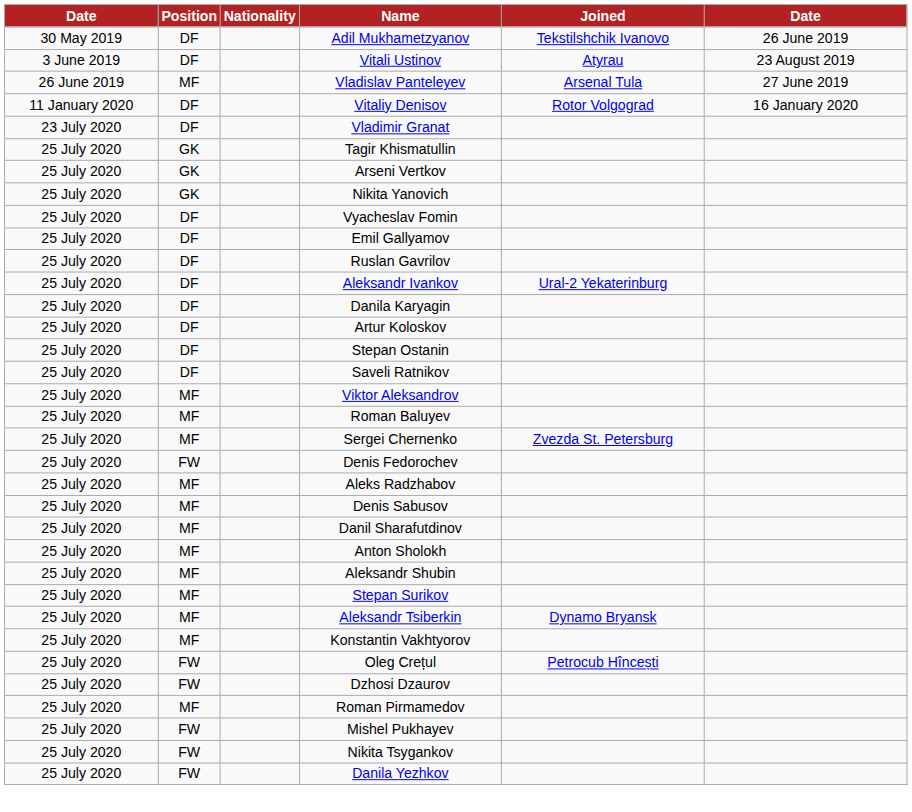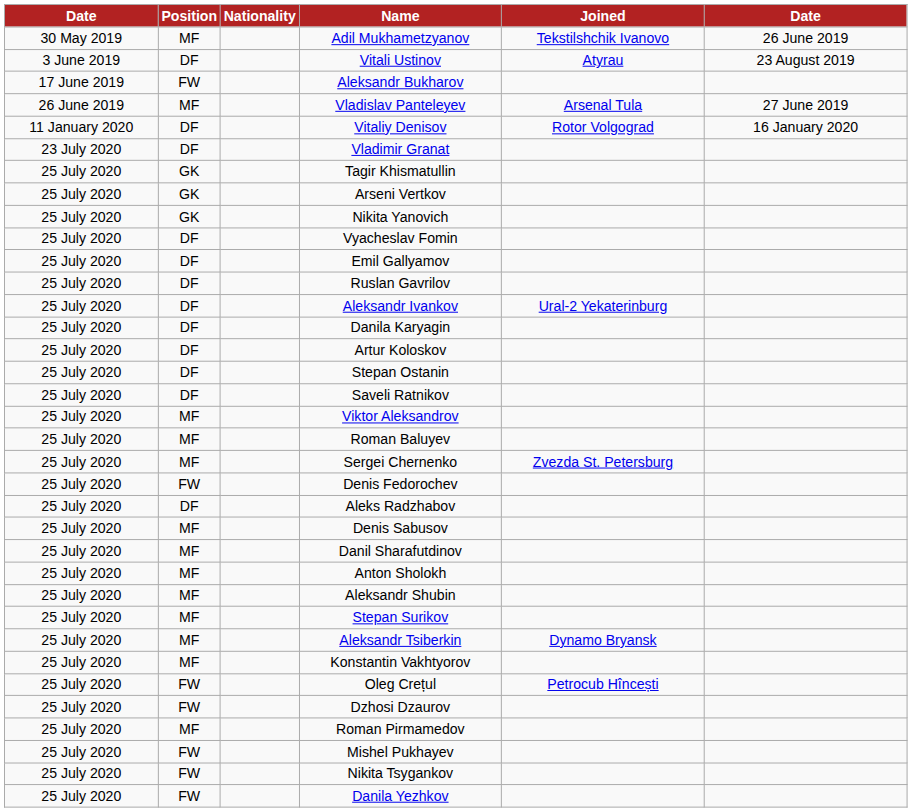 <table class="wikitable"  style="text-align:center; font-size:90%; ">
 <tr>
 <th style="background:#B22222; color:white; width:150px;">Date</th>
 <th style="background:#B22222; color:white; width:50px;">Position</th>
 <th style="background:#B22222; color:white; width:50px;">Nationality</th>
 <th style="background:#B22222; color:white; width:200px;">Name</th>
 <th style="background:#B22222; color:white; width:200px;">Joined</th>
 <th style="background:#B22222; color:white; width:200px;">Date</th>
 </tr>
 <tr>
 <td>30 May 2019</td>
-<td>DF</td>
+<td>MF</td>
 <td></td>
 <td><a href='#'>Adil Mukhametzyanov</a></td>
 <td><a href='#'>Tekstilshchik Ivanovo</a></td>
 <td>26 June 2019</td>
 </tr>
 <tr>
 <td>3 June 2019</td>
 <td>DF</td>
 <td></td>
 <td><a href='#'>Vitali Ustinov</a></td>
 <td><a href='#'>Atyrau</a></td>
 <td>23 August 2019</td>
+</tr>
+<tr>
+<td>17 June 2019</td>
+<td>FW</td>
+<td></td>
+<td><a href='#'>Aleksandr Bukharov</a></td>
+<td></td>
+<td></td>
 </tr>
 <tr>
 <td>26 June 2019</td>
 <td>MF</td>
 <td></td>
 <td><a href='#'>Vladislav Panteleyev</a></td>
 <td><a href='#'>Arsenal Tula</a></td>
 <td>27 June 2019</td>
 </tr>
 <tr>
 <td>11 January 2020</td>
 <td>DF</td>
 <td></td>
 <td><a href='#'>Vitaliy Denisov</a></td>
 <td><a href='#'>Rotor Volgograd</a></td>
 <td>16 January 2020</td>
 </tr>
 <tr>
 <td>23 July 2020</td>
 <td>DF</td>
 <td></td>
 <td><a href='#'>Vladimir Granat</a></td>
 <td></td>
 <td></td>
 </tr>
 <tr>
 <td>25 July 2020</td>
 <td>GK</td>
 <td></td>
 <td>Tagir Khismatullin</td>
 <td></td>
 <td></td>
 </tr>
 <tr>
 <td>25 July 2020</td>
 <td>GK</td>
 <td></td>
 <td>Arseni Vertkov</td>
 <td></td>
 <td></td>
 </tr>
 <tr>
 <td>25 July 2020</td>
 <td>GK</td>
 <td></td>
 <td>Nikita Yanovich</td>
 <td></td>
 <td></td>
 </tr>
 <tr>
 <td>25 July 2020</td>
 <td>DF</td>
 <td></td>
 <td>Vyacheslav Fomin</td>
 <td></td>
 <td></td>
 </tr>
 <tr>
 <td>25 July 2020</td>
 <td>DF</td>
 <td></td>
 <td>Emil Gallyamov</td>
 <td></td>
 <td></td>
 </tr>
 <tr>
 <td>25 July 2020</td>
 <td>DF</td>
 <td></td>
 <td>Ruslan Gavrilov</td>
 <td></td>
 <td></td>
 </tr>
 <tr>
 <td>25 July 2020</td>
 <td>DF</td>
 <td></td>
 <td><a href='#'>Aleksandr Ivankov</a></td>
 <td><a href='#'>Ural-2 Yekaterinburg</a></td>
 <td></td>
 </tr>
 <tr>
 <td>25 July 2020</td>
 <td>DF</td>
 <td></td>
 <td>Danila Karyagin</td>
 <td></td>
 <td></td>
 </tr>
 <tr>
 <td>25 July 2020</td>
 <td>DF</td>
 <td></td>
 <td>Artur Koloskov</td>
 <td></td>
 <td></td>
 </tr>
 <tr>
 <td>25 July 2020</td>
 <td>DF</td>
 <td></td>
 <td>Stepan Ostanin</td>
 <td></td>
 <td></td>
 </tr>
 <tr>
 <td>25 July 2020</td>
 <td>DF</td>
 <td></td>
 <td>Saveli Ratnikov</td>
 <td></td>
 <td></td>
 </tr>
 <tr>
 <td>25 July 2020</td>
 <td>MF</td>
 <td></td>
 <td><a href='#'>Viktor Aleksandrov</a></td>
 <td></td>
 <td></td>
 </tr>
 <tr>
 <td>25 July 2020</td>
 <td>MF</td>
 <td></td>
 <td>Roman Baluyev</td>
 <td></td>
 <td></td>
 </tr>
 <tr>
 <td>25 July 2020</td>
 <td>MF</td>
 <td></td>
 <td>Sergei Chernenko</td>
 <td><a href='#'>Zvezda St. Petersburg</a></td>
 <td></td>
 </tr>
 <tr>
 <td>25 July 2020</td>
 <td>FW</td>
 <td></td>
 <td>Denis Fedorochev</td>
 <td></td>
 <td></td>
 </tr>
 <tr>
 <td>25 July 2020</td>
-<td>MF</td>
+<td>DF</td>
 <td></td>
 <td>Aleks Radzhabov</td>
 <td></td>
 <td></td>
 </tr>
 <tr>
 <td>25 July 2020</td>
 <td>MF</td>
 <td></td>
 <td>Denis Sabusov</td>
 <td></td>
 <td></td>
 </tr>
 <tr>
 <td>25 July 2020</td>
 <td>MF</td>
 <td></td>
 <td>Danil Sharafutdinov</td>
 <td></td>
 <td></td>
 </tr>
 <tr>
 <td>25 July 2020</td>
 <td>MF</td>
 <td></td>
 <td>Anton Sholokh</td>
 <td></td>
 <td></td>
 </tr>
 <tr>
 <td>25 July 2020</td>
 <td>MF</td>
 <td></td>
 <td>Aleksandr Shubin</td>
 <td></td>
 <td></td>
 </tr>
 <tr>
 <td>25 July 2020</td>
 <td>MF</td>
 <td></td>
 <td><a href='#'>Stepan Surikov</a></td>
 <td></td>
 <td></td>
 </tr>
 <tr>
 <td>25 July 2020</td>
 <td>MF</td>
 <td></td>
 <td><a href='#'>Aleksandr Tsiberkin</a></td>
 <td><a href='#'>Dynamo Bryansk</a></td>
 <td></td>
 </tr>
 <tr>
 <td>25 July 2020</td>
 <td>MF</td>
 <td></td>
 <td>Konstantin Vakhtyorov</td>
 <td></td>
 <td></td>
 </tr>
 <tr>
 <td>25 July 2020</td>
 <td>FW</td>
 <td></td>
 <td>Oleg Crețul</td>
 <td><a href='#'>Petrocub Hîncești</a></td>
 <td></td>
 </tr>
 <tr>
 <td>25 July 2020</td>
 <td>FW</td>
 <td></td>
 <td>Dzhosi Dzaurov</td>
 <td></td>
 <td></td>
 </tr>
 <tr>
 <td>25 July 2020</td>
 <td>MF</td>
 <td></td>
 <td>Roman Pirmamedov</td>
 <td></td>
 <td></td>
 </tr>
 <tr>
 <td>25 July 2020</td>
 <td>FW</td>
 <td></td>
 <td>Mishel Pukhayev</td>
 <td></td>
 <td></td>
 </tr>
 <tr>
 <td>25 July 2020</td>
 <td>FW</td>
 <td></td>
 <td>Nikita Tsygankov</td>
 <td></td>
 <td></td>
 </tr>
 <tr>
 <td>25 July 2020</td>
 <td>FW</td>
 <td></td>
 <td><a href='#'>Danila Yezhkov</a></td>
 <td></td>
 <td></td>
 </tr>
 </table>
